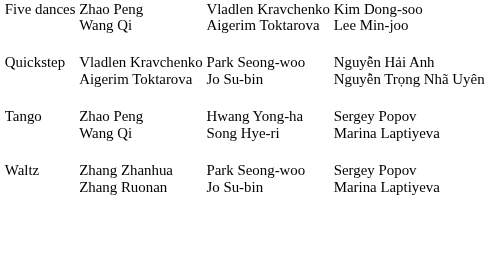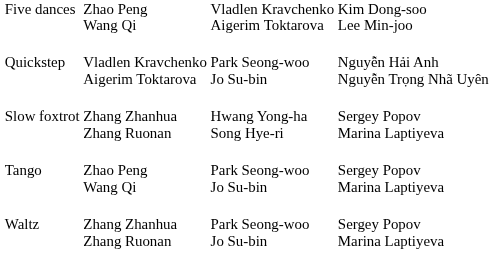 <table>
 <tr>
 <td>Five dances</td>
 <td><br>Zhao Peng<br>Wang Qi</td>
 <td><br>Vladlen Kravchenko<br>Aigerim Toktarova</td>
 <td><br>Kim Dong-soo<br>Lee Min-joo</td>
 </tr>
 <tr>
 <td>Quickstep</td>
 <td><br>Vladlen Kravchenko<br>Aigerim Toktarova</td>
 <td><br>Park Seong-woo<br>Jo Su-bin</td>
 <td><br>Nguyễn Hải Anh<br>Nguyễn Trọng Nhã Uyên</td>
 </tr>
 <tr>
+<td>Slow foxtrot</td>
+<td><br>Zhang Zhanhua<br>Zhang Ruonan</td>
+<td><br>Hwang Yong-ha<br>Song Hye-ri</td>
+<td><br>Sergey Popov<br>Marina Laptiyeva</td>
+</tr>
+<tr>
 <td>Tango</td>
 <td><br>Zhao Peng<br>Wang Qi</td>
-<td><br>Hwang Yong-ha<br>Song Hye-ri</td>
+<td><br>Park Seong-woo<br>Jo Su-bin</td>
 <td><br>Sergey Popov<br>Marina Laptiyeva</td>
 </tr>
 <tr>
 <td>Waltz</td>
 <td><br>Zhang Zhanhua<br>Zhang Ruonan</td>
 <td><br>Park Seong-woo<br>Jo Su-bin</td>
 <td><br>Sergey Popov<br>Marina Laptiyeva</td>
 </tr>
 </table>
